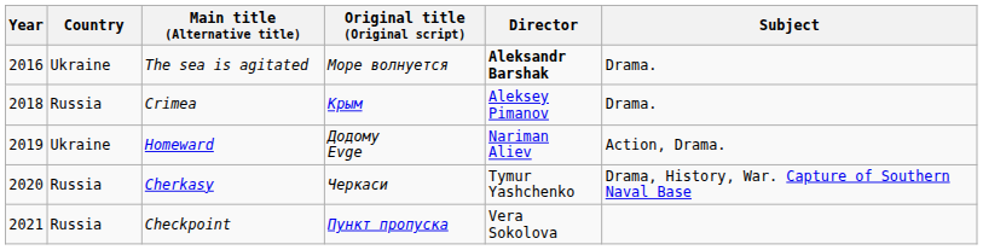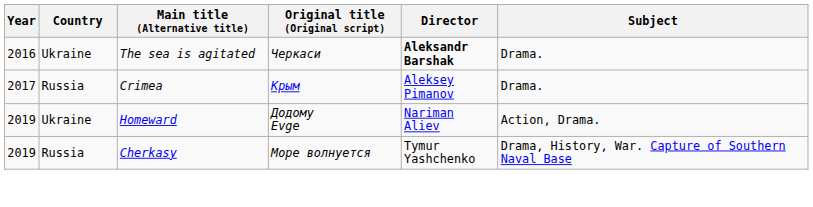 <table class="wikitable sortable" style="width:100%;">
 <tr>
 <th>Year</th>
 <th width= 80>Country</th>
 <th class="unsortable" style="width:160px;">Main title<br><small>(Alternative title)</small></th>
 <th class="unsortable" style="width:140px;">Original title<br><small>(Original script)</small></th>
 <th width=100>Director</th>
 <th class="unsortable">Subject</th>
 </tr>
 <tr>
 <td>2016</td>
 <td>Ukraine</td>
 <td><em>The sea is agitated</em></td>
-<td><em>Море волнуется</em></td>
+<td><em>Черкаси</em></td>
 <td><strong>Aleksandr Barshak</strong></td>
 <td>Drama.</td>
 </tr>
 <tr>
-<td>2018</td>
+<td>2017</td>
 <td>Russia</td>
 <td><em>Crimea</em></td>
 <td><em><a href='#'>Крым</a></em></td>
 <td><a href='#'>Aleksey Pimanov</a></td>
 <td>Drama.</td>
 </tr>
 <tr>
 <td>2019</td>
 <td>Ukraine</td>
 <td><em><a href='#'>Homeward</a></em></td>
 <td><em>Додому</em><br><em>Evge</em></td>
 <td><a href='#'>Nariman Aliev</a></td>
 <td>Action, Drama.</td>
 </tr>
 <tr>
-<td>2020</td>
+<td>2019</td>
 <td>Russia</td>
 <td><em><a href='#'>Cherkasy</a></em></td>
-<td><em>Черкаси</em></td>
+<td><em>Море волнуется</em></td>
 <td>Tymur Yashchenko</td>
 <td>Drama, History, War. <a href='#'>Capture of Southern Naval Base</a></td>
 </tr>
-<tr>
-<td>2021</td>
-<td>Russia</td>
-<td><em>Checkpoint</em></td>
-<td><em><a href='#'>Пункт пропуска</a></em></td>
-<td>Vera Sokolova</td>
-<td></td>
-</tr>
 </table>
